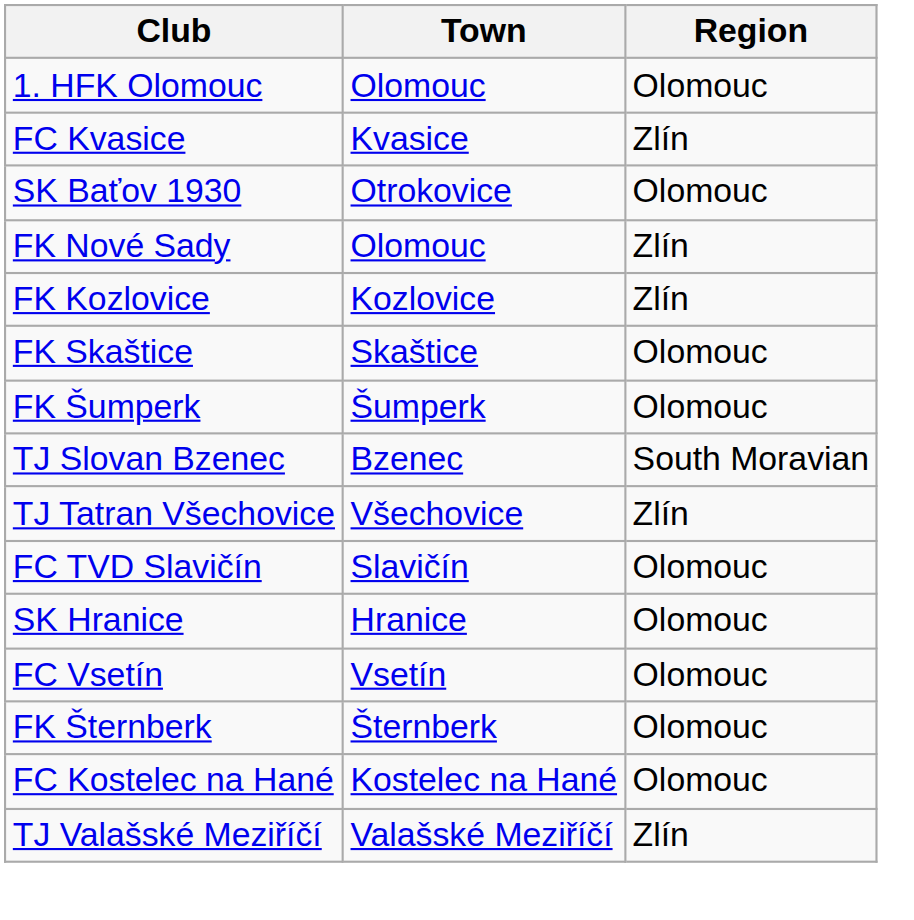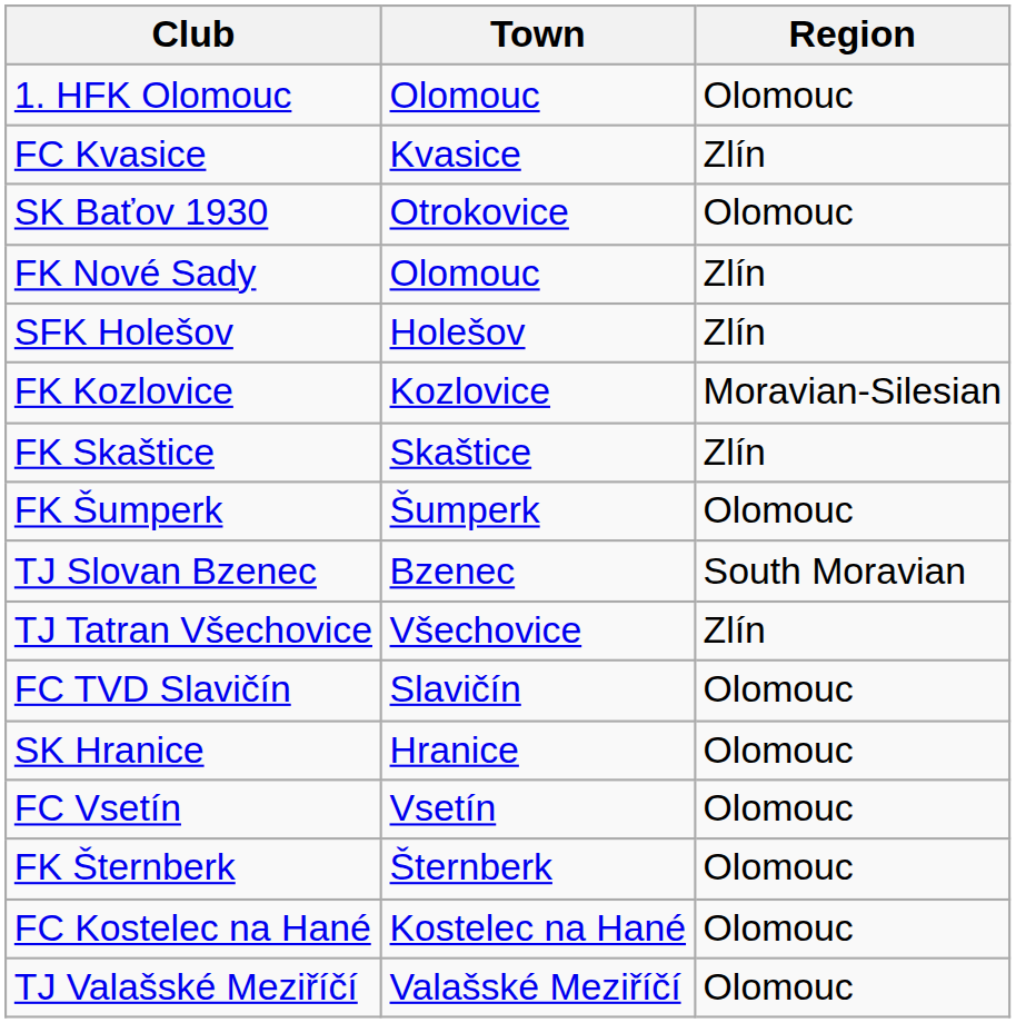 <table class="wikitable sortable">
 <tr>
 <th>Club</th>
 <th>Town</th>
 <th>Region</th>
 </tr>
 <tr>
 <td><a href='#'>1. HFK Olomouc</a></td>
 <td><a href='#'>Olomouc</a></td>
 <td>Olomouc</td>
 </tr>
 <tr>
 <td><a href='#'>FC Kvasice</a></td>
 <td><a href='#'>Kvasice</a></td>
 <td>Zlín</td>
 </tr>
 <tr>
 <td><a href='#'>SK Baťov 1930</a></td>
 <td><a href='#'>Otrokovice</a></td>
 <td>Olomouc</td>
 </tr>
 <tr>
 <td><a href='#'>FK Nové Sady</a></td>
 <td><a href='#'>Olomouc</a></td>
 <td>Zlín</td>
 </tr>
 <tr>
+<td><a href='#'>SFK Holešov</a></td>
+<td><a href='#'>Holešov</a></td>
+<td>Zlín</td>
+</tr>
+<tr>
 <td><a href='#'>FK Kozlovice</a></td>
 <td><a href='#'>Kozlovice</a></td>
-<td>Zlín</td>
+<td>Moravian-Silesian</td>
 </tr>
 <tr>
 <td><a href='#'>FK Skaštice</a></td>
 <td><a href='#'>Skaštice</a></td>
-<td>Olomouc</td>
+<td>Zlín</td>
 </tr>
 <tr>
 <td><a href='#'>FK Šumperk</a></td>
 <td><a href='#'>Šumperk</a></td>
 <td>Olomouc</td>
 </tr>
 <tr>
 <td><a href='#'>TJ Slovan Bzenec</a></td>
 <td><a href='#'>Bzenec</a></td>
 <td>South Moravian</td>
 </tr>
 <tr>
 <td><a href='#'>TJ Tatran Všechovice</a></td>
 <td><a href='#'>Všechovice</a></td>
 <td>Zlín</td>
 </tr>
 <tr>
 <td><a href='#'>FC TVD Slavičín</a></td>
 <td><a href='#'>Slavičín</a></td>
 <td>Olomouc</td>
 </tr>
 <tr>
 <td><a href='#'>SK Hranice</a></td>
 <td><a href='#'>Hranice</a></td>
 <td>Olomouc</td>
 </tr>
 <tr>
 <td><a href='#'>FC Vsetín</a></td>
 <td><a href='#'>Vsetín</a></td>
 <td>Olomouc</td>
 </tr>
 <tr>
 <td><a href='#'>FK Šternberk</a></td>
 <td><a href='#'>Šternberk</a></td>
 <td>Olomouc</td>
 </tr>
 <tr>
 <td><a href='#'>FC Kostelec na Hané</a></td>
 <td><a href='#'>Kostelec na Hané</a></td>
 <td>Olomouc</td>
 </tr>
 <tr>
 <td><a href='#'>TJ Valašské Meziříčí</a></td>
 <td><a href='#'>Valašské Meziříčí</a></td>
-<td>Zlín</td>
+<td>Olomouc</td>
 </tr>
 </table>
